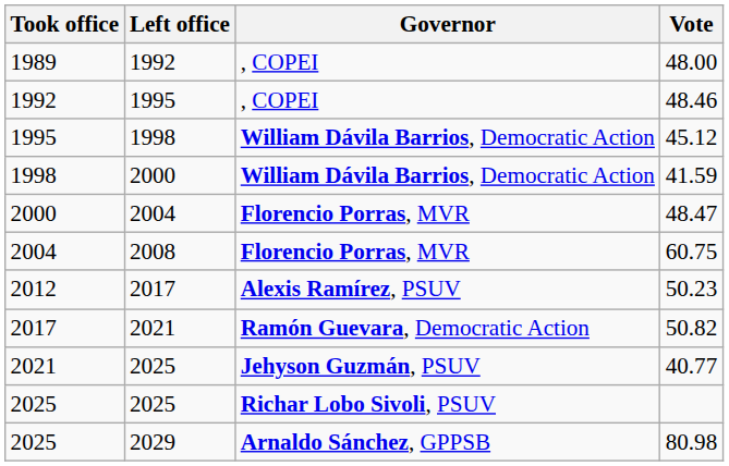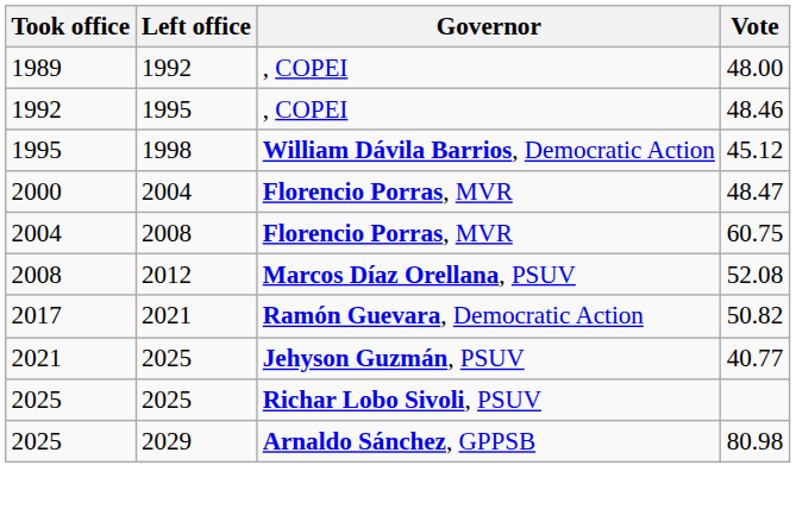 <table class="wikitable" style="font-size: 95%;">
 <tr>
 <th>Took office</th>
 <th>Left office</th>
 <th>Governor</th>
 <th>Vote</th>
 </tr>
 <tr>
 <td>1989</td>
 <td>1992</td>
 <td><strong></strong>, <a href='#'>COPEI</a></td>
 <td>48.00</td>
 </tr>
 <tr>
 <td>1992</td>
 <td>1995</td>
 <td><strong></strong>, <a href='#'>COPEI</a></td>
 <td>48.46</td>
 </tr>
 <tr>
 <td>1995</td>
 <td>1998</td>
 <td><strong><a href='#'>William Dávila Barrios</a></strong>, <a href='#'>Democratic Action</a></td>
 <td>45.12</td>
 </tr>
 <tr>
-<td>1998</td>
-<td>2000</td>
-<td><strong><a href='#'>William Dávila Barrios</a></strong>, <a href='#'>Democratic Action</a></td>
-<td>41.59</td>
-</tr>
-<tr>
 <td>2000</td>
 <td>2004</td>
 <td><strong><a href='#'>Florencio Porras</a></strong>, <a href='#'>MVR</a></td>
 <td>48.47</td>
 </tr>
 <tr>
 <td>2004</td>
 <td>2008</td>
 <td><strong><a href='#'>Florencio Porras</a></strong>, <a href='#'>MVR</a></td>
 <td>60.75</td>
 </tr>
 <tr>
+<td>2008</td>
 <td>2012</td>
-<td>2017</td>
-<td><strong><a href='#'>Alexis Ramírez</a></strong>, <a href='#'>PSUV</a></td>
-<td>50.23</td>
+<td><strong><a href='#'>Marcos Díaz Orellana</a></strong>, <a href='#'>PSUV</a></td>
+<td>52.08</td>
 </tr>
 <tr>
 <td>2017</td>
 <td>2021</td>
 <td><strong><a href='#'>Ramón Guevara</a></strong>, <a href='#'>Democratic Action</a></td>
 <td>50.82</td>
 </tr>
 <tr>
 <td>2021</td>
 <td>2025</td>
 <td><strong><a href='#'>Jehyson Guzmán</a></strong>, <a href='#'>PSUV</a></td>
 <td>40.77</td>
 </tr>
 <tr>
 <td>2025</td>
 <td>2025</td>
 <td><strong><a href='#'>Richar Lobo Sivoli</a></strong>, <a href='#'>PSUV</a></td>
 </tr>
 <tr>
 <td>2025</td>
 <td>2029</td>
 <td><strong><a href='#'>Arnaldo Sánchez</a></strong>, <a href='#'>GPPSB</a></td>
 <td>80.98</td>
 </tr>
 </table>
